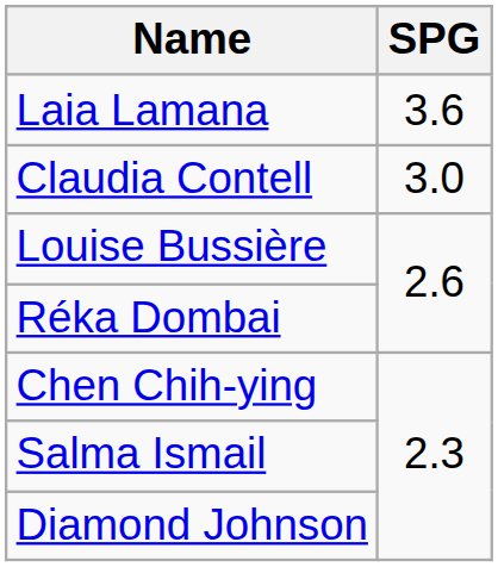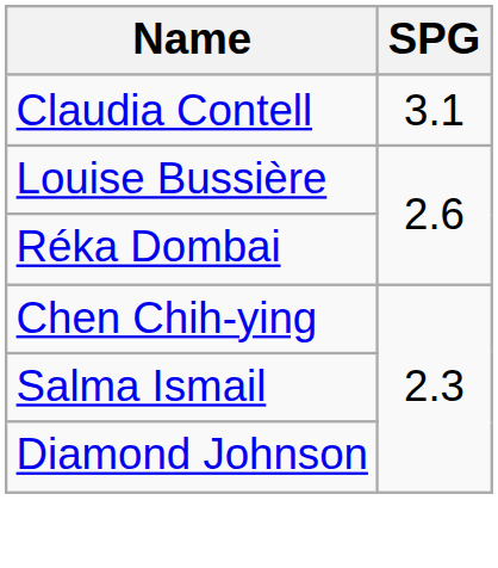 <table class=wikitable>
 <tr>
 <th>Name</th>
 <th>SPG</th>
 </tr>
 <tr>
-<td> <a href='#'>Laia Lamana</a></td>
-<td align=center>3.6</td>
-</tr>
-<tr>
 <td> <a href='#'>Claudia Contell</a></td>
-<td align=center>3.0</td>
+<td align=center>3.1</td>
 </tr>
 <tr>
 <td> <a href='#'>Louise Bussière</a></td>
 <td align=center rowspan=2>2.6</td>
 </tr>
 <tr>
 <td> <a href='#'>Réka Dombai</a></td>
 </tr>
 <tr>
 <td> <a href='#'>Chen Chih-ying</a></td>
 <td align=center rowspan=3>2.3</td>
 </tr>
 <tr>
 <td> <a href='#'>Salma Ismail</a></td>
 </tr>
 <tr>
 <td> <a href='#'>Diamond Johnson</a></td>
 </tr>
 </table>
